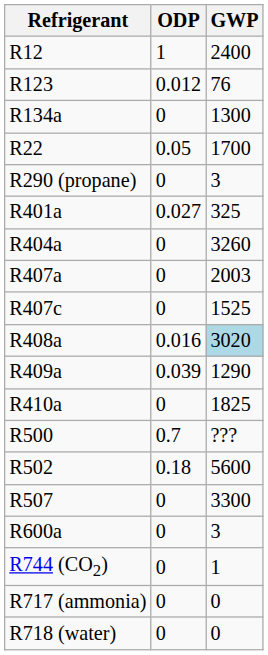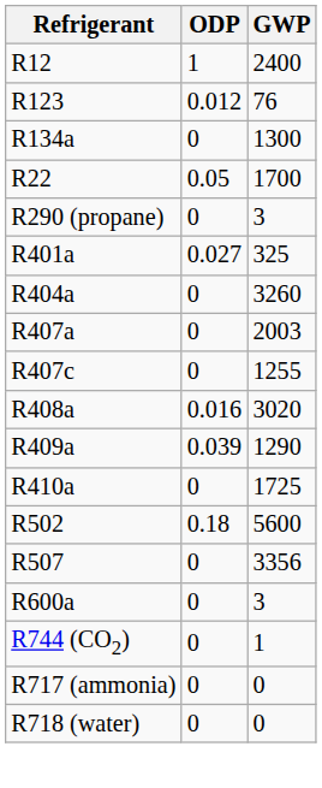 <table class="wikitable">
 <tr>
 <th>Refrigerant</th>
 <th>ODP</th>
 <th>GWP</th>
 </tr>
 <tr>
 <td>R12</td>
 <td>1</td>
 <td>2400</td>
 </tr>
 <tr>
 <td>R123</td>
 <td>0.012</td>
 <td>76</td>
 </tr>
 <tr>
 <td>R134a</td>
 <td>0</td>
 <td>1300</td>
 </tr>
 <tr>
 <td>R22</td>
 <td>0.05</td>
 <td>1700</td>
 </tr>
 <tr>
 <td>R290 (propane)</td>
 <td>0</td>
 <td>3</td>
 </tr>
 <tr>
 <td>R401a</td>
 <td>0.027</td>
 <td>325</td>
 </tr>
 <tr>
 <td>R404a</td>
 <td>0</td>
 <td>3260</td>
 </tr>
 <tr>
 <td>R407a</td>
 <td>0</td>
 <td>2003</td>
 </tr>
 <tr>
 <td>R407c</td>
 <td>0</td>
-<td>1525</td>
+<td>1255</td>
 </tr>
 <tr>
 <td>R408a</td>
 <td>0.016</td>
-<td style="background: lightblue;">3020</td>
+<td>3020</td>
 </tr>
 <tr>
 <td>R409a</td>
 <td>0.039</td>
 <td>1290</td>
 </tr>
 <tr>
 <td>R410a</td>
 <td>0</td>
-<td>1825</td>
-</tr>
-<tr>
-<td>R500</td>
-<td>0.7</td>
-<td>???</td>
+<td>1725</td>
 </tr>
 <tr>
 <td>R502</td>
 <td>0.18</td>
 <td>5600</td>
 </tr>
 <tr>
 <td>R507</td>
 <td>0</td>
-<td>3300</td>
+<td>3356</td>
 </tr>
 <tr>
 <td>R600a</td>
 <td>0</td>
 <td>3</td>
 </tr>
 <tr>
 <td><a href='#'>R744</a> (CO<sub>2</sub>)</td>
 <td>0</td>
 <td>1</td>
 </tr>
 <tr>
 <td>R717 (ammonia)</td>
 <td>0</td>
 <td>0</td>
 </tr>
 <tr>
 <td>R718 (water)</td>
 <td>0</td>
 <td>0</td>
 </tr>
 </table>
